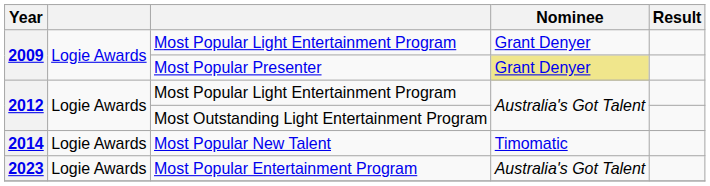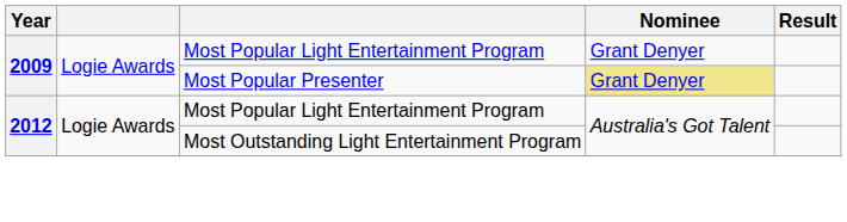 <table class="wikitable plainrowheaders" style="font-size: 95%;">
 <tr>
 <th scope="col">Year</th>
 <th scope="col"></th>
 <th scope="col"></th>
 <th scope="col">Nominee</th>
 <th scope="col">Result</th>
 </tr>
 <tr>
 <th scope="row" rowspan="2"><a href='#'>2009</a></th>
 <td rowspan="2"><a href='#'>Logie Awards</a></td>
 <td><a href='#'>Most Popular Light Entertainment Program</a></td>
 <td><a href='#'>Grant Denyer</a></td>
 <td></td>
 </tr>
 <tr>
 <td><a href='#'>Most Popular Presenter</a></td>
 <td style="background: khaki;"><a href='#'>Grant Denyer</a></td>
 <td></td>
 </tr>
 <tr>
 <th scope="row" rowspan="2"><a href='#'>2012</a></th>
 <td rowspan="2">Logie Awards</td>
 <td>Most Popular Light Entertainment Program</td>
 <td rowspan="2"><em>Australia's Got Talent</em></td>
 <td></td>
 </tr>
 <tr>
 <td>Most Outstanding Light Entertainment Program</td>
 <td></td>
 </tr>
 <tr>
-<th scope="row"><a href='#'>2014</a></th>
-<td>Logie Awards</td>
-<td><a href='#'>Most Popular New Talent</a></td>
-<td><a href='#'>Timomatic</a></td>
-<td></td>
-</tr>
-<tr>
-<th scope="row"><a href='#'>2023</a></th>
-<td>Logie Awards</td>
-<td><a href='#'>Most Popular Entertainment Program</a></td>
-<td><em>Australia's Got Talent</em></td>
-<td></td>
-</tr>
-<tr>
 </tr>
 </table>
